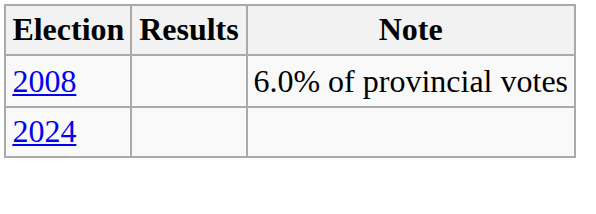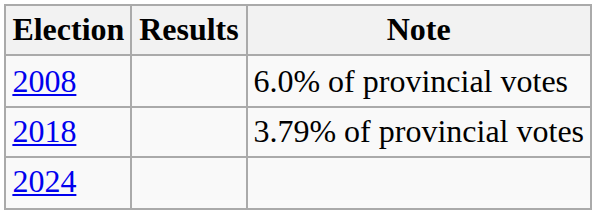 <table class="wikitable">
 <tr>
 <th>Election</th>
 <th>Results</th>
 <th>Note</th>
 </tr>
 <tr>
 <td><a href='#'>2008</a></td>
 <td></td>
 <td>6.0% of provincial votes</td>
 </tr>
 <tr>
+<td><a href='#'>2018</a></td>
+<td></td>
+<td>3.79% of provincial votes</td>
+</tr>
+<tr>
 <td><a href='#'>2024</a></td>
 <td></td>
 <td></td>
 </tr>
 <tr>
 </tr>
 </table>
